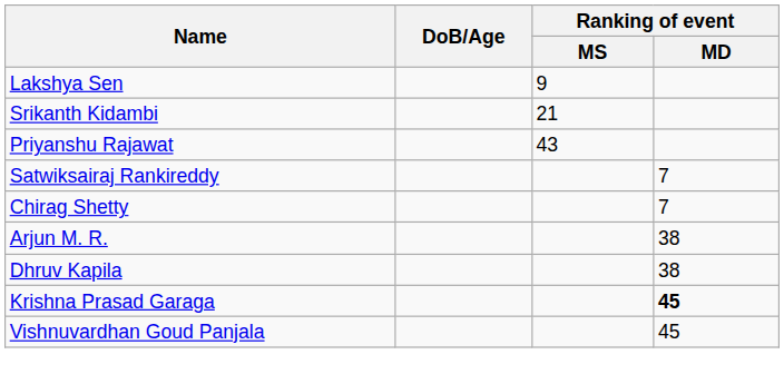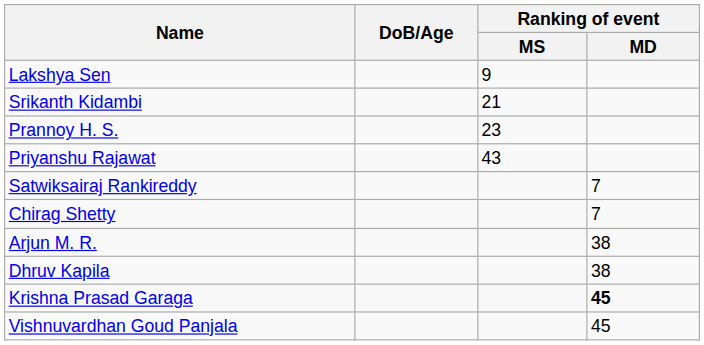 <table class="wikitable"  style="width:600px; font-size:95%;">
 <tr>
 <th align="left" rowspan="2">Name</th>
 <th align="left" rowspan="2">DoB/Age</th>
 <th align="center" colspan="2">Ranking of event</th>
 </tr>
 <tr>
 <th align="center">MS</th>
 <th align="center">MD</th>
 </tr>
 <tr>
 <td align="left"><a href='#'>Lakshya Sen</a></td>
 <td align="left"></td>
 <td>9</td>
 <td></td>
 </tr>
 <tr>
 <td align="left"><a href='#'>Srikanth Kidambi</a></td>
 <td align="left"></td>
 <td>21</td>
+<td></td>
+</tr>
+<tr>
+<td align="left"><a href='#'>Prannoy H. S.</a></td>
+<td align="left"></td>
+<td>23</td>
 <td></td>
 </tr>
 <tr>
 <td align="left"><a href='#'>Priyanshu Rajawat</a></td>
 <td align="left"></td>
 <td>43</td>
 <td></td>
 </tr>
 <tr>
 <td align="left"><a href='#'>Satwiksairaj Rankireddy</a></td>
 <td align="left"></td>
 <td></td>
 <td>7</td>
 </tr>
 <tr>
 <td align="left"><a href='#'>Chirag Shetty</a></td>
 <td align="left"></td>
 <td></td>
 <td>7</td>
 </tr>
 <tr>
 <td align="left"><a href='#'>Arjun M. R.</a></td>
 <td align="left"></td>
 <td></td>
 <td>38</td>
 </tr>
 <tr>
 <td align="left"><a href='#'>Dhruv Kapila</a></td>
 <td align="left"></td>
 <td></td>
 <td>38</td>
 </tr>
 <tr>
 <td align="left"><a href='#'>Krishna Prasad Garaga</a></td>
 <td align="left"></td>
 <td></td>
 <td><strong>45</strong></td>
 </tr>
 <tr>
 <td align="left"><a href='#'>Vishnuvardhan Goud Panjala</a></td>
 <td align="left"></td>
 <td></td>
 <td>45</td>
 </tr>
 </table>
